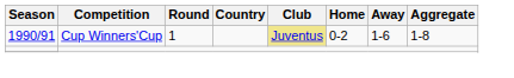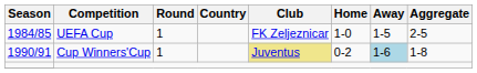 <table class="wikitable">
 <tr>
 <th>Season</th>
 <th>Competition</th>
 <th>Round</th>
 <th>Country</th>
 <th>Club</th>
 <th>Home</th>
 <th>Away</th>
 <th>Aggregate</th>
 </tr>
 <tr>
+<td><a href='#'>1984/85</a></td>
+<td><a href='#'>UEFA Cup</a></td>
+<td>1</td>
+<td></td>
+<td><a href='#'>FK Zeljeznicar</a></td>
+<td>1-0</td>
+<td>1-5</td>
+<td>2-5</td>
+</tr>
+<tr>
 <td><a href='#'>1990/91</a></td>
 <td><a href='#'>Cup Winners'Cup</a></td>
 <td>1</td>
 <td></td>
 <td style="background: khaki;"><a href='#'>Juventus</a></td>
 <td>0-2</td>
-<td>1-6</td>
+<td style="background: lightblue;">1-6</td>
 <td>1-8</td>
 </tr>
 <tr>
 <td></td>
 </tr>
 <tr>
 </tr>
 </table>
